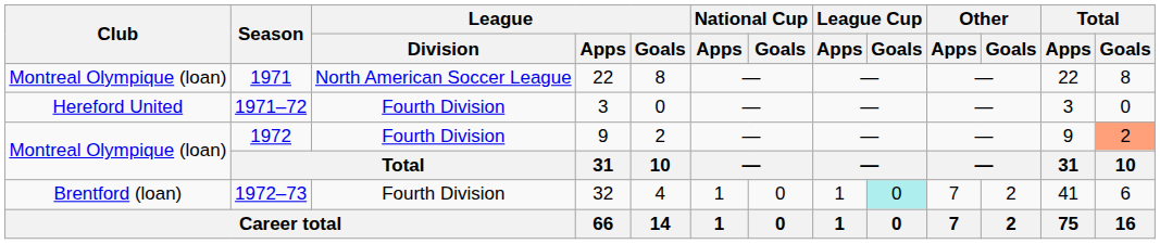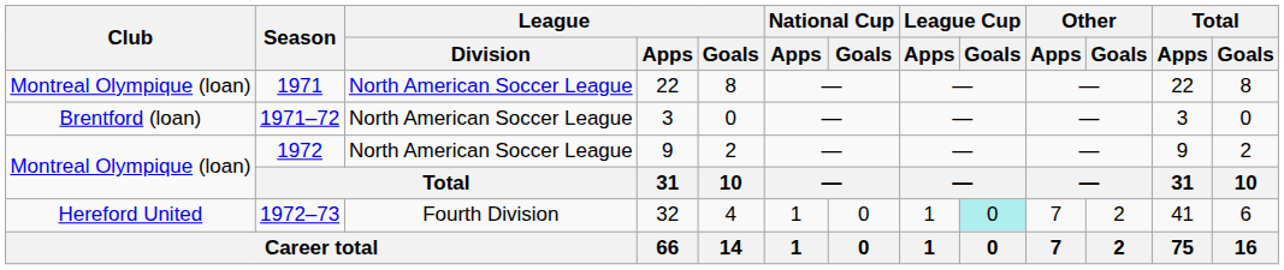 <table class="wikitable" style="text-align: center;">
 <tr>
 <th rowspan="2">Club</th>
 <th rowspan="2">Season</th>
 <th colspan="3">League</th>
 <th colspan="2">National Cup</th>
 <th colspan="2">League Cup</th>
 <th colspan="2">Other</th>
 <th colspan="2">Total</th>
 </tr>
 <tr>
 <th>Division</th>
 <th>Apps</th>
 <th>Goals</th>
 <th>Apps</th>
 <th>Goals</th>
 <th>Apps</th>
 <th>Goals</th>
 <th>Apps</th>
 <th>Goals</th>
 <th>Apps</th>
 <th>Goals</th>
 </tr>
 <tr>
 <td><a href='#'>Montreal Olympique</a> (loan)</td>
 <td><a href='#'>1971</a></td>
 <td><a href='#'>North American Soccer League</a></td>
 <td>22</td>
 <td>8</td>
 <td colspan="2">—</td>
 <td colspan="2">—</td>
 <td colspan="2">—</td>
 <td>22</td>
 <td>8</td>
 </tr>
 <tr>
-<td><a href='#'>Hereford United</a></td>
+<td><a href='#'>Brentford</a> (loan)</td>
 <td><a href='#'>1971–72</a></td>
-<td><a href='#'>Fourth Division</a></td>
+<td>North American Soccer League</td>
 <td>3</td>
 <td>0</td>
 <td colspan="2">—</td>
 <td colspan="2">—</td>
 <td colspan="2">—</td>
 <td>3</td>
 <td>0</td>
 </tr>
 <tr>
 <td rowspan="2"><a href='#'>Montreal Olympique</a> (loan)</td>
 <td><a href='#'>1972</a></td>
-<td><a href='#'>Fourth Division</a></td>
+<td>North American Soccer League</td>
 <td>9</td>
 <td>2</td>
 <td colspan="2">—</td>
 <td colspan="2">—</td>
 <td colspan="2">—</td>
 <td>9</td>
-<td style="background: lightsalmon;">2</td>
+<td>2</td>
 </tr>
 <tr>
 <th colspan="2">Total</th>
 <th>31</th>
 <th>10</th>
 <th colspan="2">—</th>
 <th colspan="2">—</th>
 <th colspan="2">—</th>
 <th>31</th>
 <th>10</th>
 </tr>
 <tr>
-<td><a href='#'>Brentford</a> (loan)</td>
+<td><a href='#'>Hereford United</a></td>
 <td><a href='#'>1972–73</a></td>
 <td>Fourth Division</td>
 <td>32</td>
 <td>4</td>
 <td>1</td>
 <td>0</td>
 <td>1</td>
 <td style="background: paleturquoise;">0</td>
 <td>7</td>
 <td>2</td>
 <td>41</td>
 <td>6</td>
 </tr>
 <tr>
 <th colspan="3">Career total</th>
 <th>66</th>
 <th>14</th>
 <th>1</th>
 <th>0</th>
 <th>1</th>
 <th>0</th>
 <th>7</th>
 <th>2</th>
 <th>75</th>
 <th>16</th>
 </tr>
 </table>
